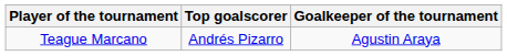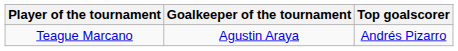 <table class=wikitable style="text-align:center; margin:auto">
 <tr>
 <th>Player of the tournament</th>
+<th>Goalkeeper of the tournament</th>
 <th>Top goalscorer</th>
-<th>Goalkeeper of the tournament</th>
 </tr>
 <tr>
 <td> <a href='#'>Teague Marcano</a></td>
+<td> <a href='#'>Agustin Araya</a></td>
 <td> <a href='#'>Andrés Pizarro</a></td>
-<td> <a href='#'>Agustin Araya</a></td>
 </tr>
 </table>
